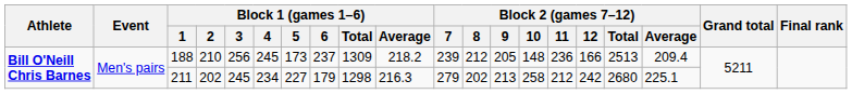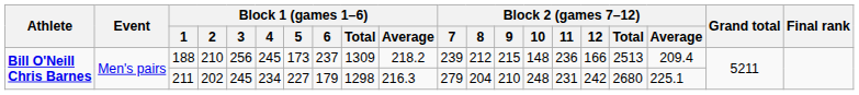 <table class="wikitable" style="font-size:90%">
 <tr>
 <th rowspan=2>Athlete</th>
 <th rowspan=2>Event</th>
 <th colspan=8>Block 1 (games 1–6)</th>
 <th colspan=8>Block 2 (games 7–12)</th>
 <th rowspan=2>Grand total</th>
 <th rowspan=2>Final rank</th>
 </tr>
 <tr>
 <th>1</th>
 <th>2</th>
 <th>3</th>
 <th>4</th>
 <th>5</th>
 <th>6</th>
 <th>Total</th>
 <th>Average</th>
 <th>7</th>
 <th>8</th>
 <th>9</th>
 <th>10</th>
 <th>11</th>
 <th>12</th>
 <th>Total</th>
 <th>Average</th>
 </tr>
 <tr align=center>
 <td align=left rowspan=2><strong><a href='#'>Bill O'Neill</a> <br> <a href='#'>Chris Barnes</a></strong></td>
 <td align=left rowspan=2><a href='#'>Men's pairs</a></td>
 <td>188</td>
 <td>210</td>
 <td>256</td>
 <td>245</td>
 <td>173</td>
 <td>237</td>
 <td>1309</td>
 <td>218.2</td>
 <td>239</td>
 <td>212</td>
-<td>205</td>
+<td>215</td>
 <td>148</td>
 <td>236</td>
 <td>166</td>
 <td>2513</td>
 <td>209.4</td>
 <td rowspan=2> 5211</td>
 <td rowspan=2> </td>
 </tr>
 <tr>
 <td>211</td>
 <td>202</td>
 <td>245</td>
 <td>234</td>
 <td>227</td>
 <td>179</td>
 <td>1298</td>
 <td>216.3</td>
 <td>279</td>
-<td>202</td>
-<td>213</td>
-<td>258</td>
-<td>212</td>
+<td>204</td>
+<td>210</td>
+<td>248</td>
+<td>231</td>
 <td>242</td>
 <td>2680</td>
 <td>225.1</td>
 </tr>
 </table>
